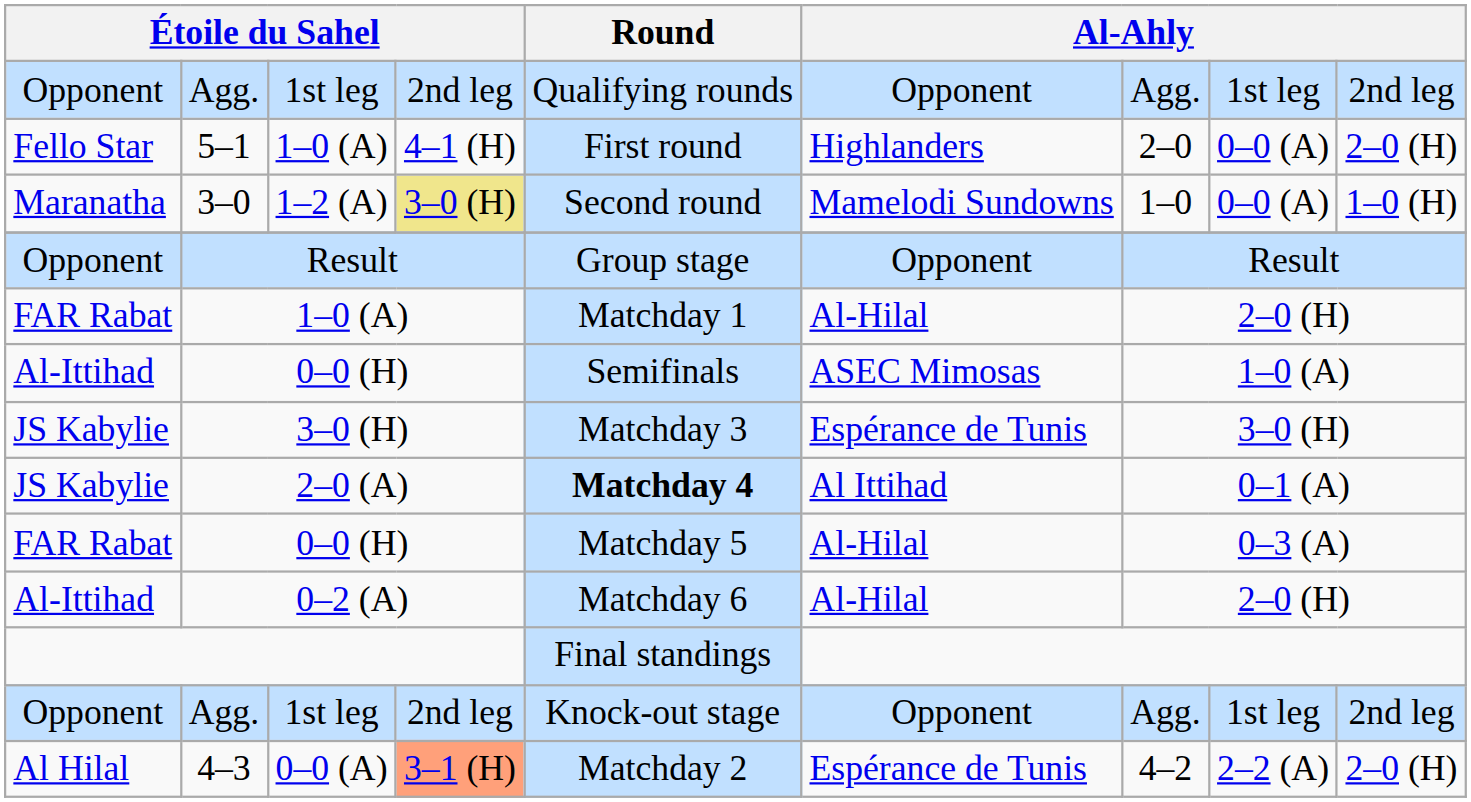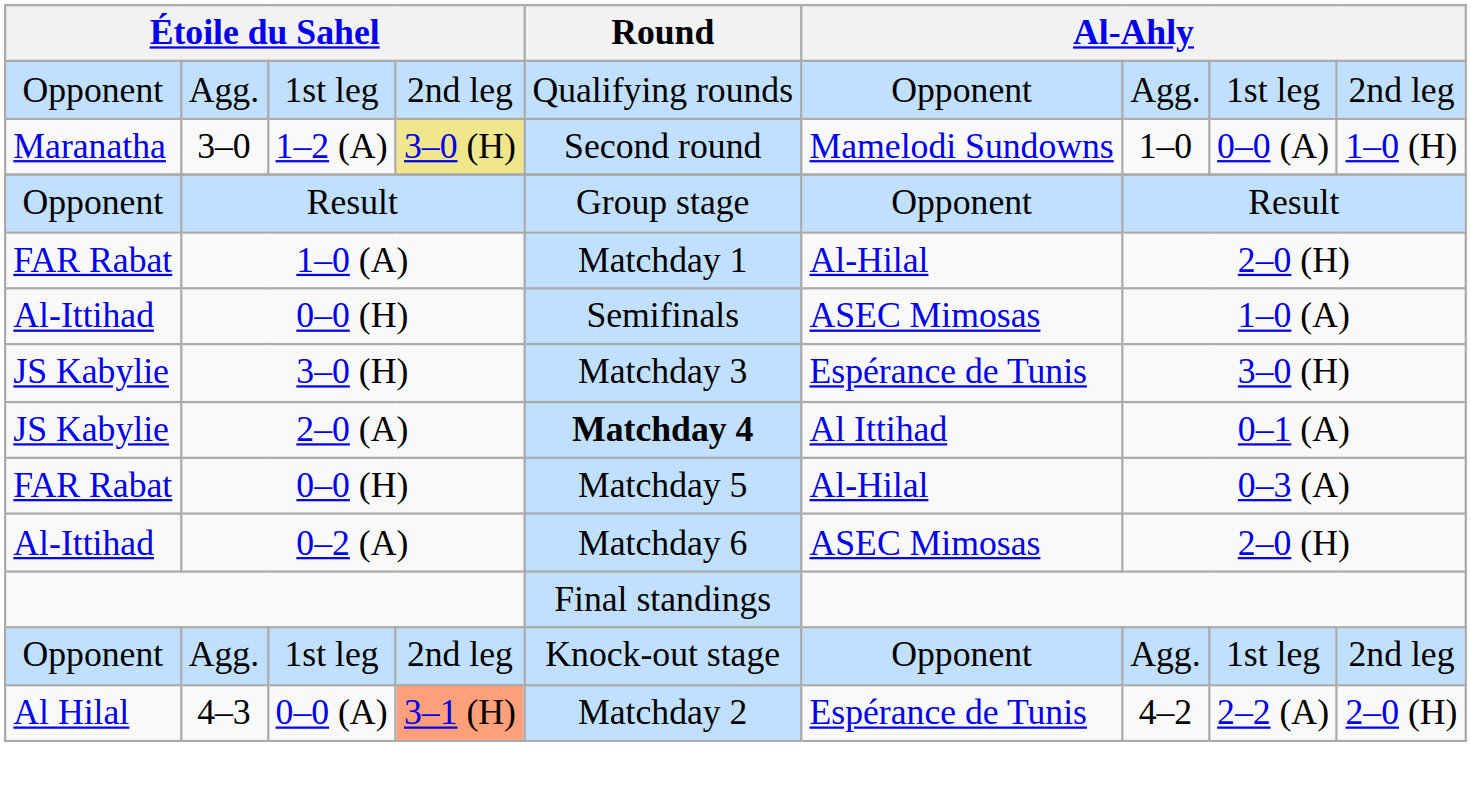 <table class="wikitable" style="text-align: center;">
 <tr>
 <th colspan=4> <a href='#'>Étoile du Sahel</a></th>
 <th>Round</th>
 <th colspan=4> <a href='#'>Al-Ahly</a></th>
 </tr>
 <tr bgcolor=#c1e0ff>
 <td>Opponent</td>
 <td>Agg.</td>
 <td>1st leg</td>
 <td>2nd leg</td>
 <td>Qualifying rounds</td>
 <td>Opponent</td>
 <td>Agg.</td>
 <td>1st leg</td>
 <td>2nd leg</td>
-</tr>
-<tr>
-<td align=left> <a href='#'>Fello Star</a></td>
-<td>5–1</td>
-<td><a href='#'>1–0</a> (A)</td>
-<td><a href='#'>4–1</a> (H)</td>
-<td bgcolor=#c1e0ff>First round</td>
-<td align=left> <a href='#'>Highlanders</a></td>
-<td>2–0</td>
-<td><a href='#'>0–0</a> (A)</td>
-<td><a href='#'>2–0</a> (H)</td>
 </tr>
 <tr>
 <td align=left> <a href='#'>Maranatha</a></td>
 <td>3–0</td>
 <td><a href='#'>1–2</a> (A)</td>
 <td style="background: khaki;"><a href='#'>3–0</a> (H)</td>
 <td bgcolor=#c1e0ff>Second round</td>
 <td align=left> <a href='#'>Mamelodi Sundowns</a></td>
 <td>1–0</td>
 <td><a href='#'>0–0</a> (A)</td>
 <td><a href='#'>1–0</a> (H)</td>
 </tr>
 <tr>
 </tr>
 <tr bgcolor=#c1e0ff>
 <td>Opponent</td>
 <td colspan=3>Result</td>
 <td>Group stage</td>
 <td>Opponent</td>
 <td colspan=3>Result</td>
 </tr>
 <tr>
 <td align=left> <a href='#'>FAR Rabat</a></td>
 <td colspan=3><a href='#'>1–0</a> (A)</td>
 <td bgcolor=#c1e0ff>Matchday 1</td>
 <td align=left> <a href='#'>Al-Hilal</a></td>
 <td colspan=3><a href='#'>2–0</a> (H)</td>
 </tr>
 <tr>
 <td align=left> <a href='#'>Al-Ittihad</a></td>
 <td colspan=3><a href='#'>0–0</a> (H)</td>
 <td bgcolor=#c1e0ff>Semifinals</td>
 <td align=left> <a href='#'>ASEC Mimosas</a></td>
 <td colspan=3><a href='#'>1–0</a> (A)</td>
 </tr>
 <tr>
 <td align=left> <a href='#'>JS Kabylie</a></td>
 <td colspan=3><a href='#'>3–0</a> (H)</td>
 <td bgcolor=#c1e0ff>Matchday 3</td>
 <td align=left> <a href='#'>Espérance de Tunis</a></td>
 <td colspan=3><a href='#'>3–0</a> (H)</td>
 </tr>
 <tr>
 <td align=left> <a href='#'>JS Kabylie</a></td>
 <td colspan=3><a href='#'>2–0</a> (A)</td>
 <td bgcolor=#c1e0ff><strong>Matchday 4</strong></td>
 <td align=left> <a href='#'>Al Ittihad</a></td>
 <td colspan=3><a href='#'>0–1</a> (A)</td>
 </tr>
 <tr>
 <td align=left> <a href='#'>FAR Rabat</a></td>
 <td colspan=3><a href='#'>0–0</a> (H)</td>
 <td bgcolor=#c1e0ff>Matchday 5</td>
 <td align=left> <a href='#'>Al-Hilal</a></td>
 <td colspan=3><a href='#'>0–3</a> (A)</td>
 </tr>
 <tr>
 <td align=left> <a href='#'>Al-Ittihad</a></td>
 <td colspan=3><a href='#'>0–2</a> (A)</td>
 <td bgcolor=#c1e0ff>Matchday 6</td>
-<td align=left> <a href='#'>Al-Hilal</a></td>
+<td align=left> <a href='#'>ASEC Mimosas</a></td>
 <td colspan=3><a href='#'>2–0</a> (H)</td>
 </tr>
 <tr>
 <td colspan=4 align=center valign=top><br></td>
 <td bgcolor=#c1e0ff>Final standings</td>
 <td colspan=4 align=center valign=top><br></td>
 </tr>
 <tr bgcolor=#c1e0ff>
 <td>Opponent</td>
 <td>Agg.</td>
 <td>1st leg</td>
 <td>2nd leg</td>
 <td>Knock-out stage</td>
 <td>Opponent</td>
 <td>Agg.</td>
 <td>1st leg</td>
 <td>2nd leg</td>
 </tr>
 <tr>
 <td align=left> <a href='#'>Al Hilal</a></td>
 <td>4–3</td>
 <td><a href='#'>0–0</a> (A)</td>
 <td style="background: lightsalmon;"><a href='#'>3–1</a> (H)</td>
 <td bgcolor=#c1e0ff>Matchday 2</td>
 <td align=left> <a href='#'>Espérance de Tunis</a></td>
 <td>4–2</td>
 <td><a href='#'>2–2</a> (A)</td>
 <td><a href='#'>2–0</a> (H)</td>
 </tr>
 </table>
